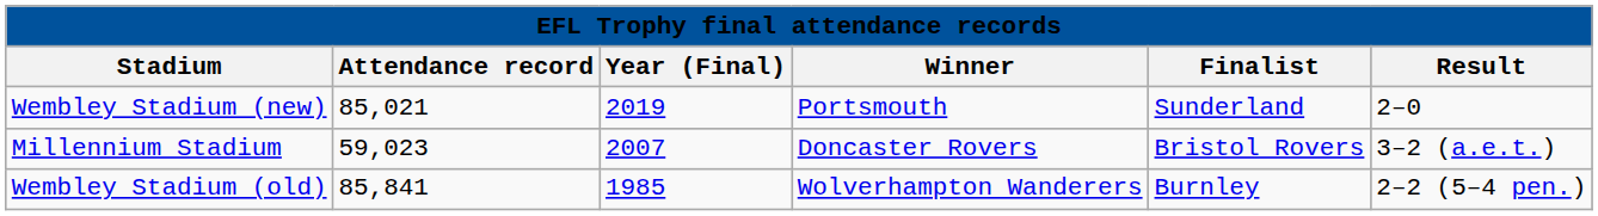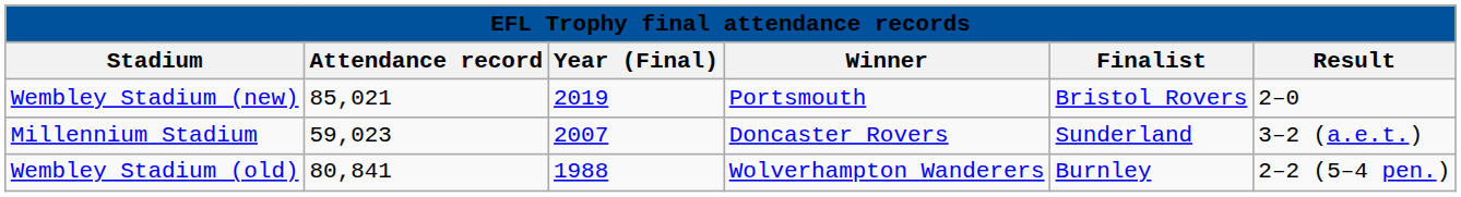 <table class="wikitable sortable">
 <tr>
 <th style="background:#00529c;" colspan="7"><span>EFL Trophy final attendance records</span></th>
 </tr>
 <tr>
 <th>Stadium</th>
 <th>Attendance record</th>
 <th>Year (Final)</th>
 <th>Winner</th>
 <th>Finalist</th>
 <th>Result</th>
 </tr>
 <tr>
 <td><a href='#'>Wembley Stadium (new)</a></td>
 <td>85,021</td>
 <td><a href='#'>2019</a></td>
 <td><a href='#'>Portsmouth</a></td>
-<td><a href='#'>Sunderland</a></td>
+<td><a href='#'>Bristol Rovers</a></td>
 <td>2–0</td>
 </tr>
 <tr>
 <td><a href='#'>Millennium Stadium</a></td>
 <td>59,023</td>
 <td><a href='#'>2007</a></td>
 <td><a href='#'>Doncaster Rovers</a></td>
-<td><a href='#'>Bristol Rovers</a></td>
+<td><a href='#'>Sunderland</a></td>
 <td>3–2 (<a href='#'>a.e.t.</a>)</td>
 </tr>
 <tr>
 <td><a href='#'>Wembley Stadium (old)</a></td>
-<td>85,841</td>
-<td><a href='#'>1985</a></td>
+<td>80,841</td>
+<td><a href='#'>1988</a></td>
 <td><a href='#'>Wolverhampton Wanderers</a></td>
 <td><a href='#'>Burnley</a></td>
 <td>2–2 (5–4 <a href='#'>pen.</a>)</td>
 </tr>
 </table>
